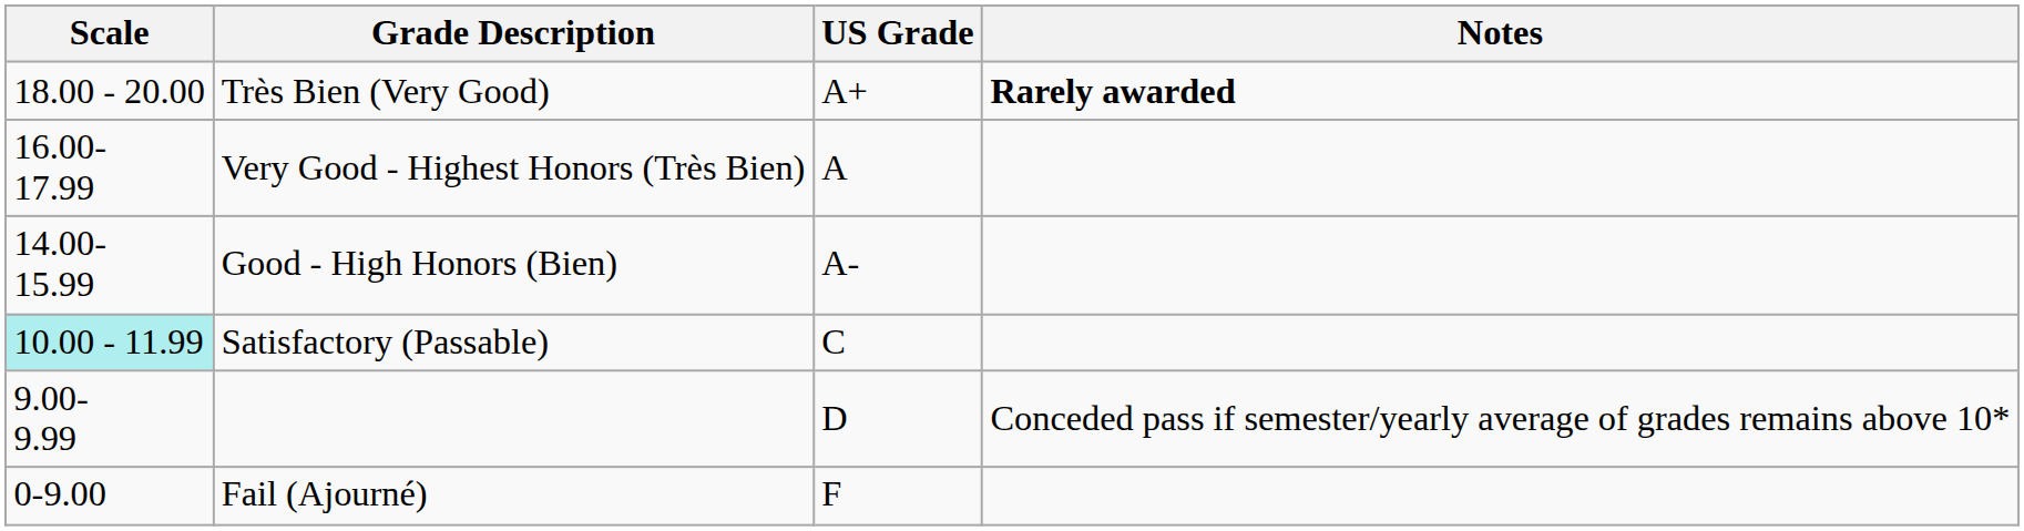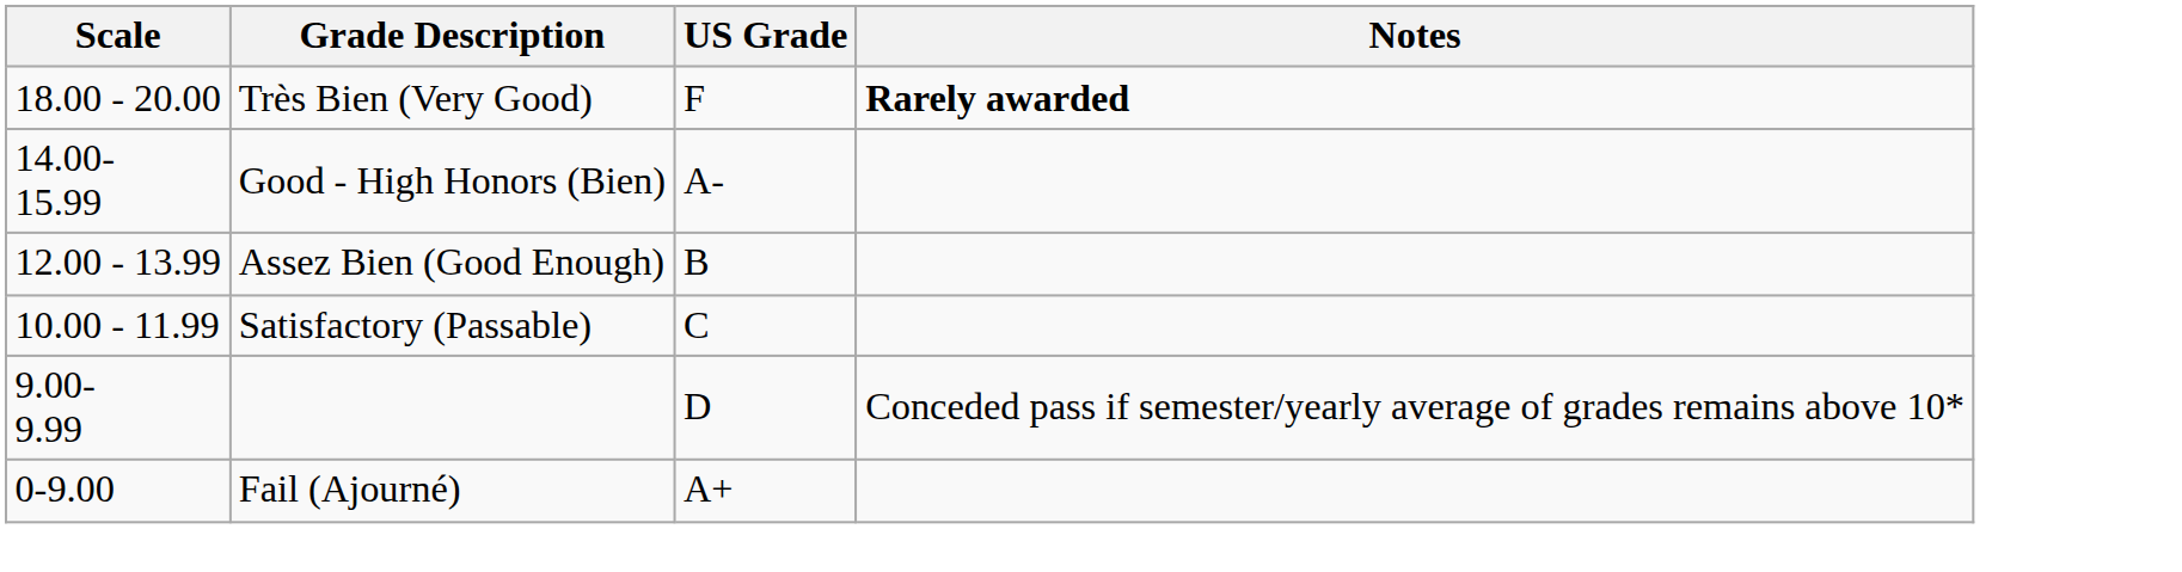 <table class="wikitable">
 <tr>
 <th>Scale</th>
 <th>Grade Description</th>
 <th>US Grade</th>
 <th>Notes</th>
 </tr>
 <tr>
 <td>18.00 - 20.00</td>
 <td>Très Bien (Very Good)</td>
-<td>A+</td>
+<td>F</td>
 <td><strong>Rarely awarded</strong></td>
-</tr>
-<tr>
-<td>16.00-<br>17.99</td>
-<td>Very Good - Highest Honors (Très Bien)</td>
-<td>A</td>
-<td></td>
 </tr>
 <tr>
 <td>14.00-<br>15.99</td>
 <td>Good - High Honors (Bien)</td>
 <td>A-</td>
 <td></td>
 </tr>
 <tr>
-<td style="background: paleturquoise;">10.00 - 11.99</td>
+<td>12.00 - 13.99</td>
+<td>Assez Bien (Good Enough)</td>
+<td>B</td>
+<td></td>
+</tr>
+<tr>
+<td>10.00 - 11.99</td>
 <td>Satisfactory (Passable)</td>
 <td>C</td>
 <td></td>
 </tr>
 <tr>
 <td>9.00-<br>9.99</td>
 <td></td>
 <td>D</td>
 <td>Conceded pass if semester/yearly average of grades remains above 10*</td>
 </tr>
 <tr>
 <td>0-9.00</td>
 <td>Fail (Ajourné)</td>
-<td>F</td>
+<td>A+</td>
 <td></td>
 </tr>
 </table>
